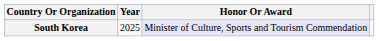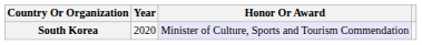 <table class="wikitable plainrowheaders sortable" style="margin-right: 0;">
 <tr>
 <th scope="col">Country Or Organization</th>
 <th scope="col">Year</th>
 <th scope="col">Honor Or Award</th>
 <th scope="col" class="unsortable"></th>
 </tr>
 <tr>
 <th scope="row">South Korea</th>
-<td>2025</td>
+<td>2020</td>
 <td style="background: lavender;">Minister of Culture, Sports and Tourism Commendation</td>
 <td></td>
 </tr>
 </table>
